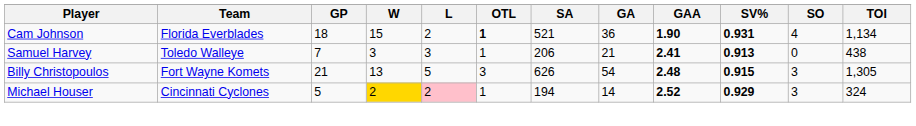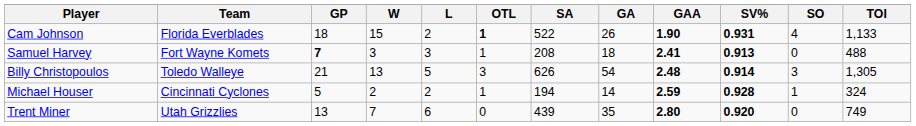 <table class="wikitable sortable">
 <tr>
 </tr>
 <tr>
 <th style="width:12em">Player</th>
 <th style="width:12em">Team</th>
 <th style="width:4em">GP</th>
 <th style="width:4em">W</th>
 <th style="width:4em">L</th>
 <th style="width:4em">OTL</th>
 <th style="width:5em">SA</th>
 <th style="width:4em">GA</th>
 <th style="width:5em">GAA</th>
 <th style="width:5em">SV%</th>
 <th style="width:4em">SO</th>
 <th style="width:5em">TOI</th>
 </tr>
 <tr>
 <td><a href='#'>Cam Johnson</a></td>
 <td><a href='#'>Florida Everblades</a></td>
 <td>18</td>
 <td>15</td>
 <td>2</td>
 <td><strong>1</strong></td>
-<td>521</td>
-<td>36</td>
+<td>522</td>
+<td>26</td>
 <td><strong>1.90</strong></td>
 <td><strong>0.931</strong></td>
 <td>4</td>
-<td>1,134</td>
+<td>1,133</td>
 </tr>
 <tr>
 <td><a href='#'>Samuel Harvey</a></td>
-<td><a href='#'>Toledo Walleye</a></td>
-<td>7</td>
+<td><a href='#'>Fort Wayne Komets</a></td>
+<td><strong>7</strong></td>
 <td>3</td>
 <td>3</td>
 <td>1</td>
-<td>206</td>
-<td>21</td>
+<td>208</td>
+<td>18</td>
 <td><strong>2.41</strong></td>
 <td><strong>0.913</strong></td>
 <td>0</td>
-<td>438</td>
+<td>488</td>
 </tr>
 <tr>
 <td><a href='#'>Billy Christopoulos</a></td>
-<td><a href='#'>Fort Wayne Komets</a></td>
+<td><a href='#'>Toledo Walleye</a></td>
 <td>21</td>
 <td>13</td>
 <td>5</td>
 <td>3</td>
 <td>626</td>
 <td>54</td>
 <td><strong>2.48</strong></td>
-<td><strong>0.915</strong></td>
+<td><strong>0.914</strong></td>
 <td>3</td>
 <td>1,305</td>
 </tr>
 <tr>
 <td><a href='#'>Michael Houser</a></td>
 <td><a href='#'>Cincinnati Cyclones</a></td>
 <td>5</td>
-<td style="background: gold;">2</td>
-<td style="background: pink;">2</td>
+<td>2</td>
+<td>2</td>
 <td>1</td>
 <td>194</td>
 <td>14</td>
-<td><strong>2.52</strong></td>
-<td><strong>0.929</strong></td>
-<td>3</td>
+<td><strong>2.59</strong></td>
+<td><strong>0.928</strong></td>
+<td>1</td>
 <td>324</td>
 </tr>
+<tr>
+<td><a href='#'>Trent Miner</a></td>
+<td><a href='#'>Utah Grizzlies</a></td>
+<td>13</td>
+<td>7</td>
+<td>6</td>
+<td>0</td>
+<td>439</td>
+<td>35</td>
+<td><strong>2.80</strong></td>
+<td><strong>0.920</strong></td>
+<td>0</td>
+<td>749</td>
+</tr>
 </table>
